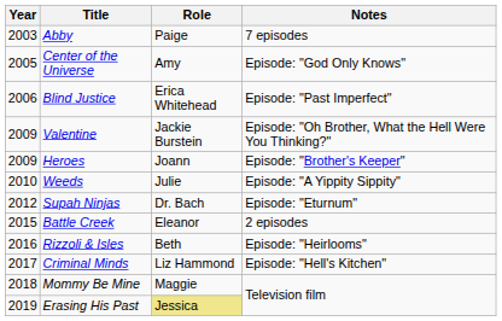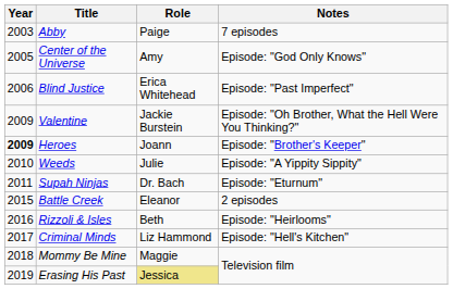 <table class="wikitable sortable">
 <tr>
 <th>Year</th>
 <th>Title</th>
 <th>Role</th>
 <th>Notes</th>
 </tr>
 <tr>
 <td>2003</td>
 <td><a href='#'><em>Abby</em></a></td>
 <td>Paige</td>
 <td>7 episodes</td>
 </tr>
 <tr>
 <td>2005</td>
 <td><a href='#'><em>Center of the Universe</em></a></td>
 <td>Amy</td>
 <td>Episode: "God Only Knows"</td>
 </tr>
 <tr>
 <td>2006</td>
 <td><a href='#'><em>Blind Justice</em></a></td>
 <td>Erica Whitehead</td>
 <td>Episode: "Past Imperfect"</td>
 </tr>
 <tr>
 <td>2009</td>
 <td><a href='#'><em>Valentine</em></a></td>
 <td>Jackie Burstein</td>
 <td>Episode: "Oh Brother, What the Hell Were You Thinking?"</td>
 </tr>
 <tr>
-<td>2009</td>
+<td><strong>2009</strong></td>
 <td><a href='#'><em>Heroes</em></a></td>
 <td>Joann</td>
 <td>Episode: "<a href='#'>Brother's Keeper</a>"</td>
 </tr>
 <tr>
 <td>2010</td>
 <td><a href='#'><em>Weeds</em></a></td>
 <td>Julie</td>
 <td>Episode: "A Yippity Sippity"</td>
 </tr>
 <tr>
-<td>2012</td>
+<td>2011</td>
 <td><em><a href='#'>Supah Ninjas</a></em></td>
 <td>Dr. Bach</td>
 <td>Episode: "Eturnum"</td>
 </tr>
 <tr>
 <td>2015</td>
 <td><a href='#'><em>Battle Creek</em></a></td>
 <td>Eleanor</td>
 <td>2 episodes</td>
 </tr>
 <tr>
 <td>2016</td>
 <td><em><a href='#'>Rizzoli & Isles</a></em></td>
 <td>Beth</td>
 <td>Episode: "Heirlooms"</td>
 </tr>
 <tr>
 <td>2017</td>
 <td><em><a href='#'>Criminal Minds</a></em></td>
 <td>Liz Hammond</td>
 <td>Episode: "Hell's Kitchen"</td>
 </tr>
 <tr>
 <td>2018</td>
 <td><em>Mommy Be Mine</em></td>
 <td>Maggie</td>
 <td rowspan="2">Television film</td>
 </tr>
 <tr>
 <td>2019</td>
 <td><em>Erasing His Past</em></td>
 <td style="background: khaki;">Jessica</td>
 </tr>
 </table>
